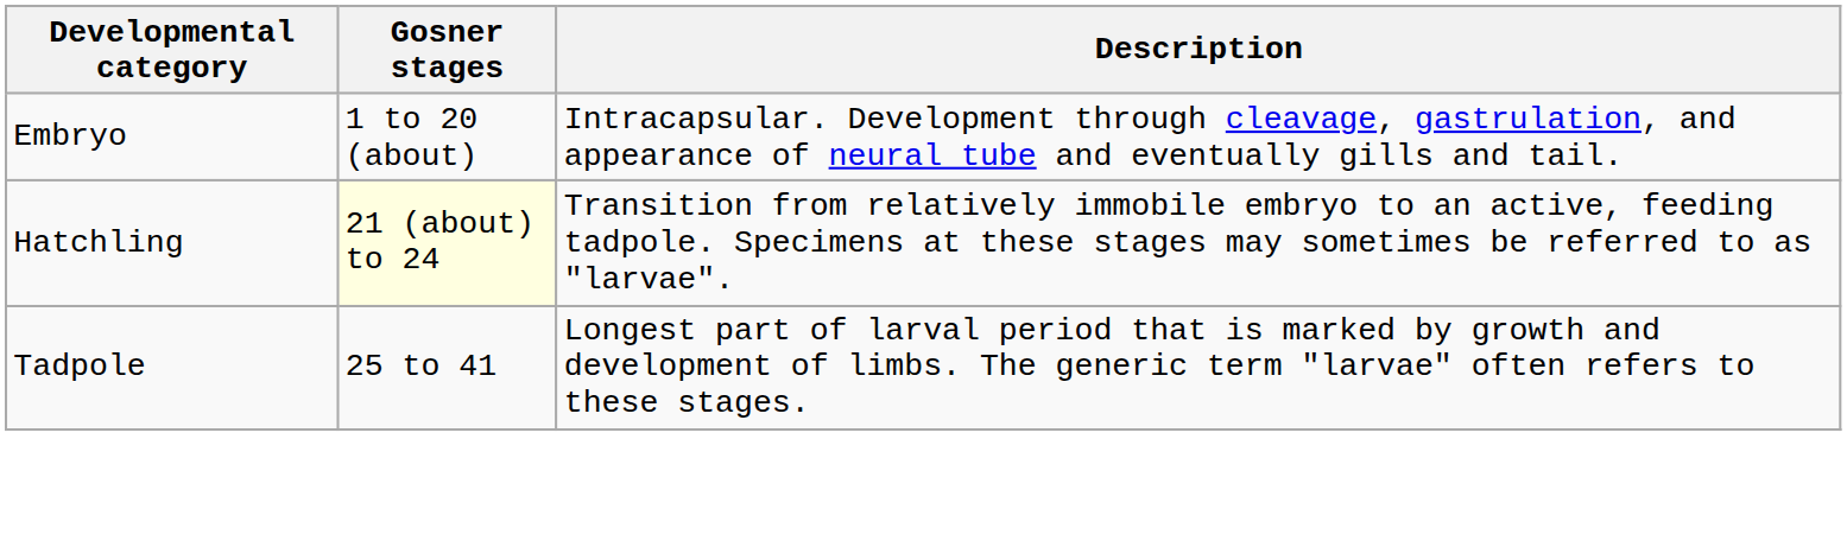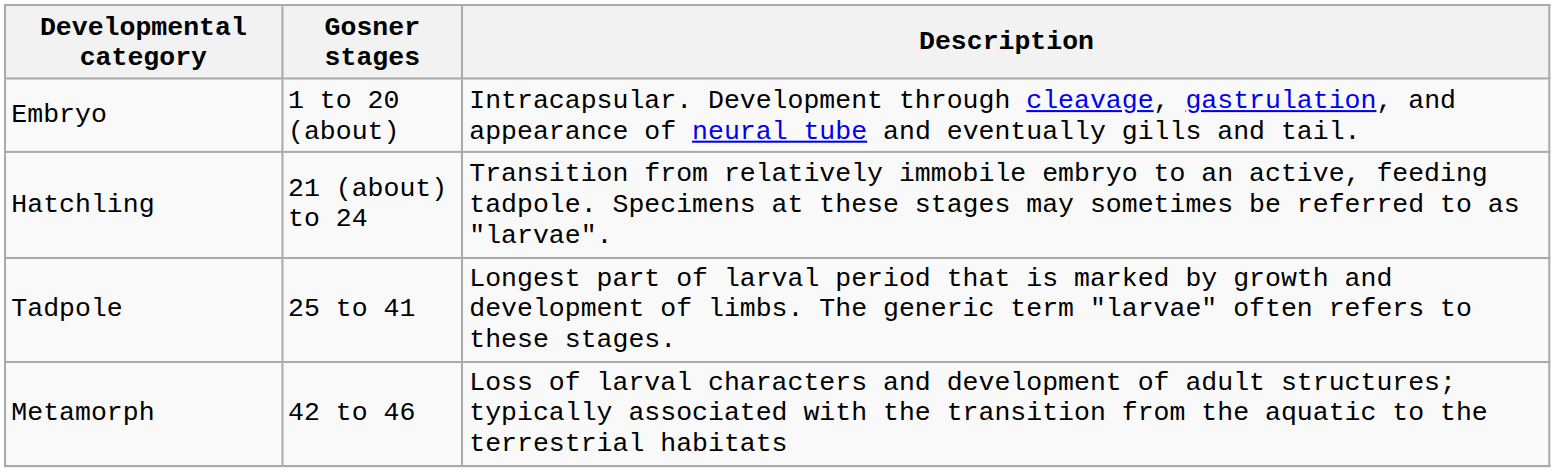 <table class="wikitable" style="width: 60%;">
 <tr>
 <th>Developmental category</th>
 <th>Gosner stages</th>
 <th>Description</th>
 </tr>
 <tr>
 <td>Embryo</td>
 <td>1 to 20 (about)</td>
 <td>Intracapsular. Development through <a href='#'>cleavage</a>, <a href='#'>gastrulation</a>, and appearance of <a href='#'>neural tube</a> and eventually gills and tail.</td>
 </tr>
 <tr>
 <td>Hatchling</td>
-<td style="background: lightyellow;">21 (about) to 24</td>
+<td>21 (about) to 24</td>
 <td>Transition from relatively immobile embryo to an active, feeding tadpole. Specimens at these stages may sometimes be referred to as "larvae".</td>
 </tr>
 <tr>
 <td>Tadpole</td>
 <td>25 to 41</td>
 <td>Longest part of larval period that is marked by growth and development of limbs. The generic term "larvae" often refers to these stages.</td>
 </tr>
 <tr>
+<td>Metamorph</td>
+<td>42 to 46</td>
+<td>Loss of larval characters and development of adult structures; typically associated with the transition from the aquatic to the terrestrial habitats</td>
+</tr>
+<tr>
 </tr>
 </table>
